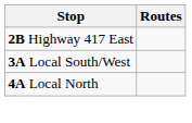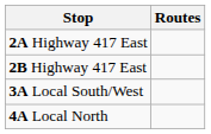 <table class="wikitable">
 <tr>
 <th>Stop</th>
 <th>Routes</th>
+</tr>
+<tr>
+<td><strong>2A</strong> Highway 417 East</td>
+<td>         </td>
 </tr>
 <tr>
 <td><strong>2B</strong> Highway 417 East</td>
 <td>         </td>
 </tr>
 <tr>
 <td><strong>3A</strong> Local South/West</td>
 <td>       </td>
 </tr>
 <tr>
 <td><strong>4A</strong> Local North</td>
 <td>  </td>
 </tr>
 </table>
